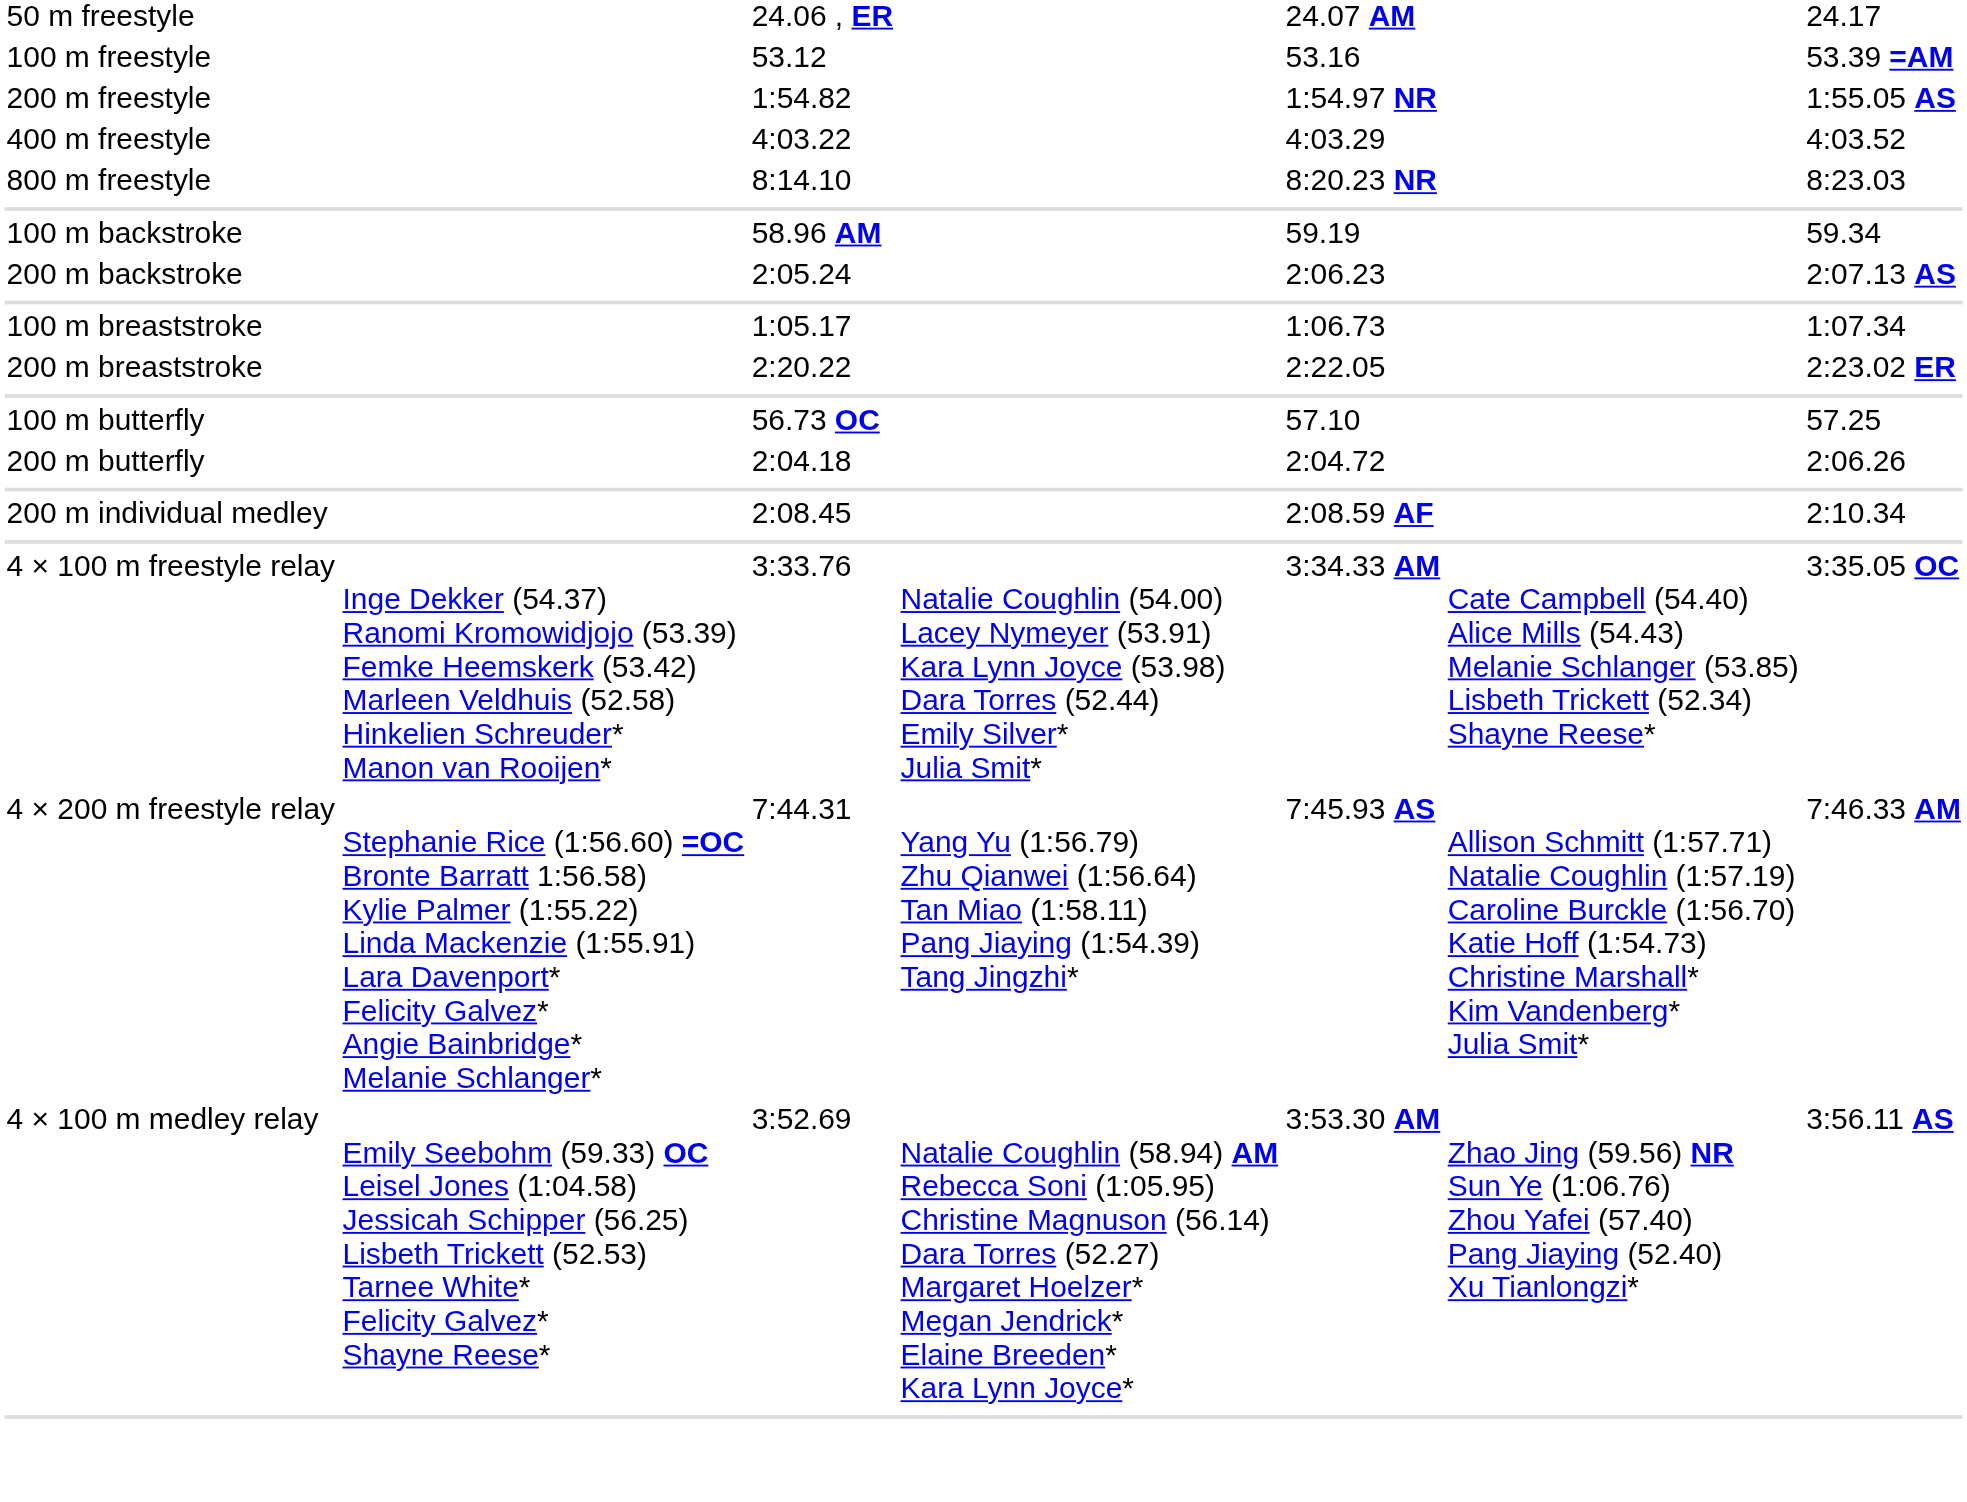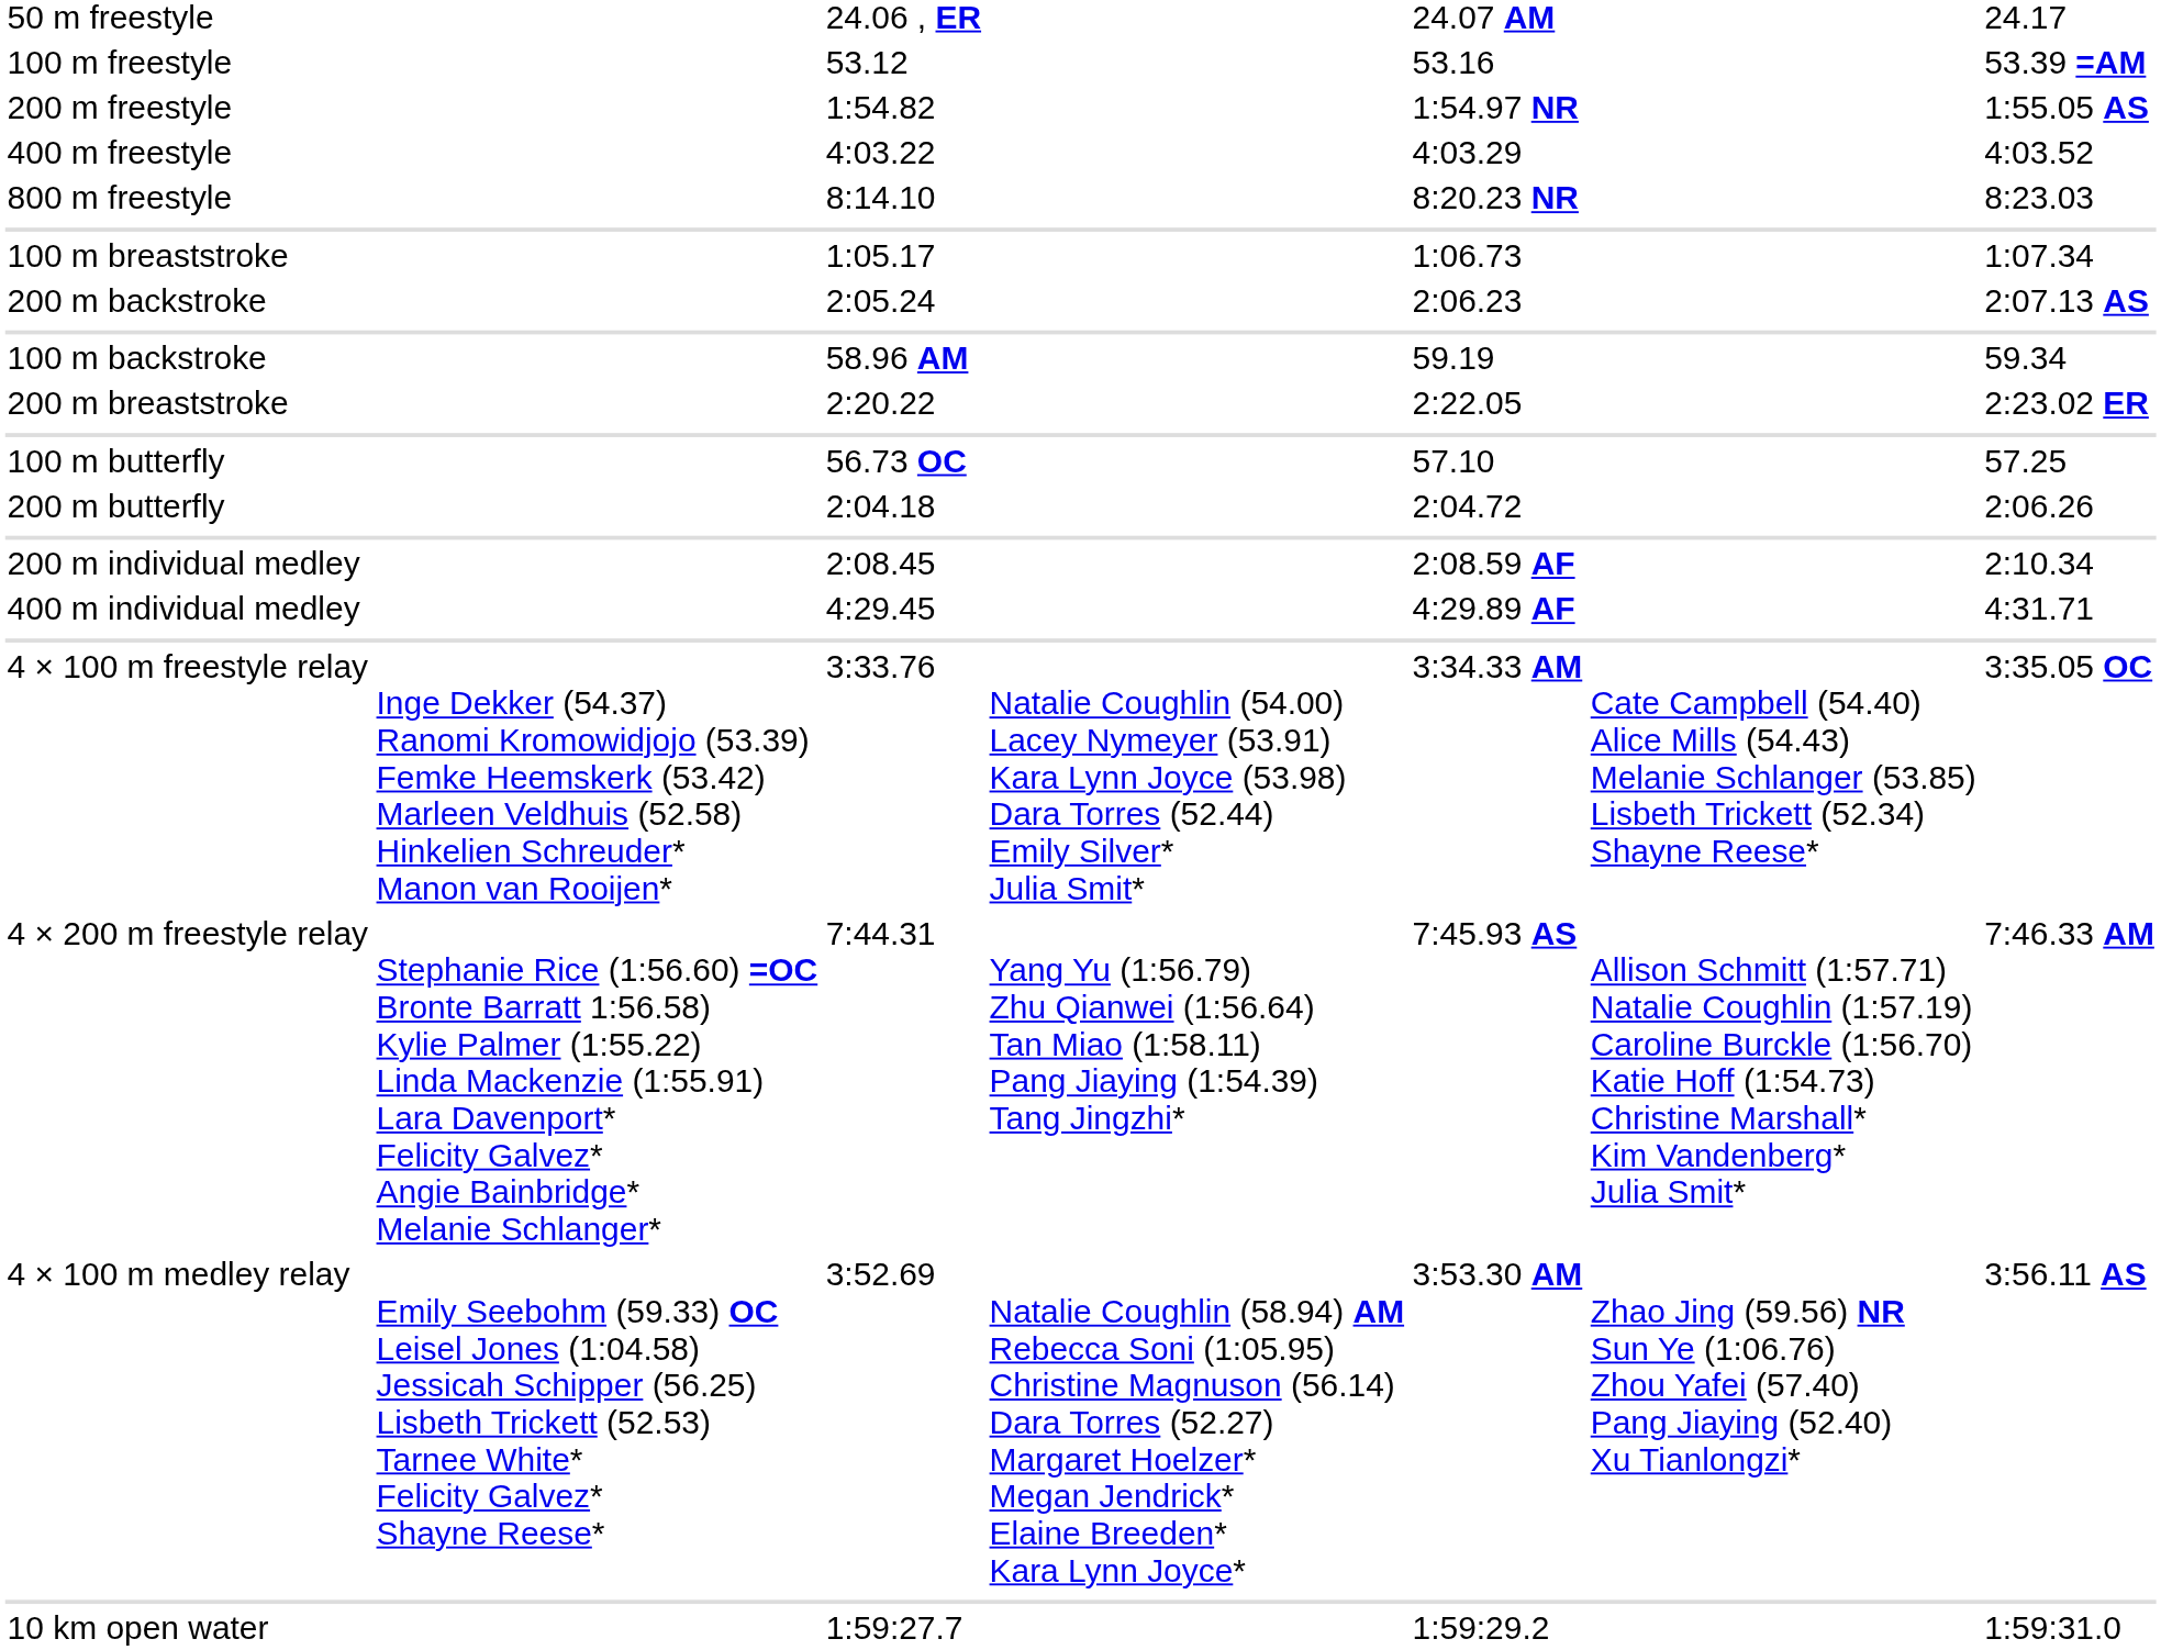 <table>
 <tr>
 <td>50 m freestyle<br></td>
 <td></td>
 <td>24.06 , <strong><a href='#'>ER</a></strong></td>
 <td></td>
 <td>24.07 <strong><a href='#'>AM</a></strong></td>
 <td></td>
 <td>24.17</td>
 </tr>
 <tr>
 <td>100 m freestyle<br></td>
 <td></td>
 <td>53.12 </td>
 <td></td>
 <td>53.16</td>
 <td></td>
 <td>53.39 <strong><a href='#'>=AM</a></strong></td>
 </tr>
 <tr>
 <td>200 m freestyle<br></td>
 <td></td>
 <td>1:54.82 </td>
 <td></td>
 <td>1:54.97 <strong><a href='#'>NR</a></strong></td>
 <td></td>
 <td>1:55.05 <strong><a href='#'>AS</a></strong></td>
 </tr>
 <tr>
 <td>400 m freestyle<br></td>
 <td></td>
 <td>4:03.22</td>
 <td></td>
 <td>4:03.29</td>
 <td></td>
 <td>4:03.52</td>
 </tr>
 <tr>
 <td>800 m freestyle<br></td>
 <td></td>
 <td>8:14.10 </td>
 <td></td>
 <td>8:20.23 <strong><a href='#'>NR</a></strong></td>
 <td></td>
 <td>8:23.03</td>
 </tr>
 <tr>
 </tr>
 <tr bgcolor=#ddd>
 <td colspan=7></td>
 </tr>
 <tr>
-<td>100 m backstroke<br></td>
+<td>100 m breaststroke<br></td>
 <td></td>
-<td>58.96 <strong><a href='#'>AM</a></strong></td>
+<td>1:05.17 </td>
 <td></td>
-<td>59.19</td>
+<td>1:06.73</td>
 <td></td>
-<td>59.34</td>
+<td>1:07.34</td>
 </tr>
 <tr>
 <td>200 m backstroke<br></td>
 <td></td>
 <td>2:05.24 </td>
 <td></td>
 <td>2:06.23</td>
 <td></td>
 <td>2:07.13 <strong><a href='#'>AS</a></strong></td>
 </tr>
 <tr>
 </tr>
 <tr bgcolor=#ddd>
 <td colspan=7></td>
 </tr>
 <tr>
-<td>100 m breaststroke<br></td>
+<td>100 m backstroke<br></td>
 <td></td>
-<td>1:05.17 </td>
+<td>58.96 <strong><a href='#'>AM</a></strong></td>
 <td></td>
-<td>1:06.73</td>
+<td>59.19</td>
 <td></td>
-<td>1:07.34</td>
+<td>59.34</td>
 </tr>
 <tr>
 <td>200 m breaststroke<br></td>
 <td></td>
 <td>2:20.22 </td>
 <td></td>
 <td>2:22.05</td>
 <td></td>
 <td>2:23.02 <strong><a href='#'>ER</a></strong></td>
 </tr>
 <tr>
 </tr>
 <tr bgcolor=#ddd>
 <td colspan=7></td>
 </tr>
 <tr>
 <td>100 m butterfly<br></td>
 <td></td>
 <td>56.73 <strong><a href='#'>OC</a></strong></td>
 <td></td>
 <td>57.10</td>
 <td></td>
 <td>57.25</td>
 </tr>
 <tr>
 <td>200 m butterfly<br></td>
 <td></td>
 <td>2:04.18 </td>
 <td></td>
 <td>2:04.72</td>
 <td></td>
 <td>2:06.26</td>
 </tr>
 <tr>
 </tr>
 <tr bgcolor=#ddd>
 <td colspan=7></td>
 </tr>
 <tr>
 <td>200 m individual medley<br></td>
 <td></td>
 <td>2:08.45 </td>
 <td></td>
 <td>2:08.59 <strong><a href='#'>AF</a></strong></td>
 <td></td>
 <td>2:10.34</td>
 </tr>
 <tr>
+<td>400 m individual medley<br></td>
+<td></td>
+<td>4:29.45 </td>
+<td></td>
+<td>4:29.89 <strong><a href='#'>AF</a></strong></td>
+<td></td>
+<td>4:31.71</td>
+</tr>
+<tr>
 </tr>
 <tr bgcolor=#ddd>
 <td colspan=7></td>
 </tr>
 <tr valign="top">
 <td>4 × 100 m freestyle relay<br></td>
 <td valign=top><br><a href='#'>Inge Dekker</a> (54.37) <br><a href='#'>Ranomi Kromowidjojo</a> (53.39)<br><a href='#'>Femke Heemskerk</a> (53.42)<br><a href='#'>Marleen Veldhuis</a> (52.58)<br><a href='#'>Hinkelien Schreuder</a>*<br><a href='#'>Manon van Rooijen</a>*</td>
 <td>3:33.76 </td>
 <td valign=top><br><a href='#'>Natalie Coughlin</a> (54.00)<br><a href='#'>Lacey Nymeyer</a> (53.91)<br><a href='#'>Kara Lynn Joyce</a> (53.98)<br><a href='#'>Dara Torres</a> (52.44)<br><a href='#'>Emily Silver</a>*<br><a href='#'>Julia Smit</a>*</td>
 <td>3:34.33 <strong><a href='#'>AM</a></strong></td>
 <td valign=top><br><a href='#'>Cate Campbell</a> (54.40)<br><a href='#'>Alice Mills</a> (54.43)<br><a href='#'>Melanie Schlanger</a> (53.85)<br><a href='#'>Lisbeth Trickett</a> (52.34)<br><a href='#'>Shayne Reese</a>*</td>
 <td>3:35.05 <strong><a href='#'>OC</a></strong></td>
 </tr>
 <tr valign="top">
 <td>4 × 200 m freestyle relay<br></td>
 <td valign=top><br><a href='#'>Stephanie Rice</a> (1:56.60) <strong><a href='#'>=OC</a></strong><br><a href='#'>Bronte Barratt</a> 1:56.58)<br><a href='#'>Kylie Palmer</a> (1:55.22) <br><a href='#'>Linda Mackenzie</a> (1:55.91)<br><a href='#'>Lara Davenport</a>*<br><a href='#'>Felicity Galvez</a>*<br><a href='#'>Angie Bainbridge</a>*<br><a href='#'>Melanie Schlanger</a>*</td>
 <td>7:44.31 </td>
 <td valign=top><br><a href='#'>Yang Yu</a> (1:56.79)<br><a href='#'>Zhu Qianwei</a> (1:56.64)<br><a href='#'>Tan Miao</a> (1:58.11)<br><a href='#'>Pang Jiaying</a> (1:54.39)<br><a href='#'>Tang Jingzhi</a>*</td>
 <td>7:45.93 <strong><a href='#'>AS</a></strong></td>
 <td valign=top><br><a href='#'>Allison Schmitt</a> (1:57.71) <br><a href='#'>Natalie Coughlin</a> (1:57.19)<br><a href='#'>Caroline Burckle</a> (1:56.70)<br><a href='#'>Katie Hoff</a> (1:54.73)<br><a href='#'>Christine Marshall</a>*<br><a href='#'>Kim Vandenberg</a>*<br><a href='#'>Julia Smit</a>*</td>
 <td>7:46.33 <strong><a href='#'>AM</a></strong></td>
 </tr>
 <tr valign="top">
 <td>4 × 100 m medley relay<br></td>
 <td valign=top><br><a href='#'>Emily Seebohm</a> (59.33) <strong><a href='#'>OC</a></strong><br><a href='#'>Leisel Jones</a> (1:04.58)<br><a href='#'>Jessicah Schipper</a> (56.25)<br><a href='#'>Lisbeth Trickett</a> (52.53)<br><a href='#'>Tarnee White</a>*<br><a href='#'>Felicity Galvez</a>*<br><a href='#'>Shayne Reese</a>*</td>
 <td>3:52.69 </td>
 <td valign=top><br><a href='#'>Natalie Coughlin</a> (58.94) <strong><a href='#'>AM</a></strong><br><a href='#'>Rebecca Soni</a> (1:05.95)<br><a href='#'>Christine Magnuson</a> (56.14)<br><a href='#'>Dara Torres</a> (52.27)<br><a href='#'>Margaret Hoelzer</a>*<br><a href='#'>Megan Jendrick</a>*<br><a href='#'>Elaine Breeden</a>*<br><a href='#'>Kara Lynn Joyce</a>*</td>
 <td>3:53.30 <strong><a href='#'>AM</a></strong></td>
 <td valign=top><br><a href='#'>Zhao Jing</a> (59.56) <strong><a href='#'>NR</a></strong><br><a href='#'>Sun Ye</a> (1:06.76)<br><a href='#'>Zhou Yafei</a> (57.40)<br><a href='#'>Pang Jiaying</a> (52.40)<br><a href='#'>Xu Tianlongzi</a>*</td>
 <td>3:56.11 <strong><a href='#'>AS</a></strong></td>
 </tr>
 <tr>
 </tr>
 <tr bgcolor=#ddd>
 <td colspan=7></td>
 </tr>
+<tr>
+<td>10 km open water<br></td>
+<td></td>
+<td>1:59:27.7</td>
+<td></td>
+<td>1:59:29.2</td>
+<td></td>
+<td>1:59:31.0</td>
+</tr>
 </table>
